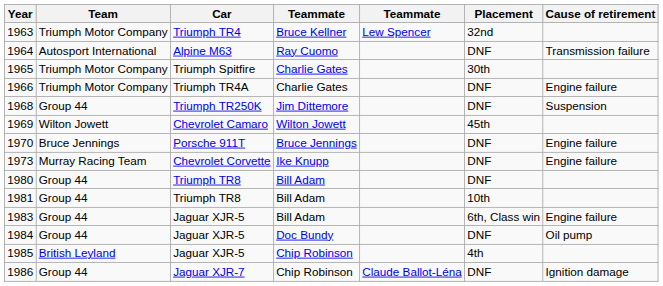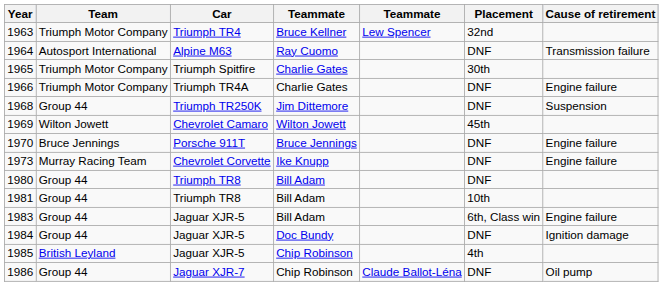 <table class="wikitable" style="font-size:85%;">
 <tr style="background:#ABBBDD;">
 <th>Year</th>
 <th>Team</th>
 <th>Car</th>
 <th>Teammate</th>
 <th>Teammate</th>
 <th>Placement</th>
 <th>Cause of retirement</th>
 </tr>
 <tr>
 <td>1963</td>
 <td> Triumph Motor Company</td>
 <td><a href='#'>Triumph TR4</a></td>
 <td> <a href='#'>Bruce Kellner</a></td>
 <td> <a href='#'>Lew Spencer</a></td>
 <td>32nd</td>
 <td></td>
 </tr>
 <tr>
 <td>1964</td>
 <td> Autosport International</td>
 <td><a href='#'>Alpine M63</a></td>
 <td> <a href='#'>Ray Cuomo</a></td>
 <td></td>
 <td>DNF</td>
 <td>Transmission failure</td>
 </tr>
 <tr>
 <td>1965</td>
 <td> Triumph Motor Company</td>
 <td>Triumph Spitfire</td>
 <td> <a href='#'>Charlie Gates</a></td>
 <td></td>
 <td>30th</td>
 <td></td>
 </tr>
 <tr>
 <td>1966</td>
 <td> Triumph Motor Company</td>
 <td>Triumph TR4A</td>
 <td> Charlie Gates</td>
 <td></td>
 <td>DNF</td>
 <td>Engine failure</td>
 </tr>
 <tr>
 <td>1968</td>
 <td> Group 44</td>
 <td><a href='#'>Triumph TR250K</a></td>
 <td> <a href='#'>Jim Dittemore</a></td>
 <td></td>
 <td>DNF</td>
 <td>Suspension</td>
 </tr>
 <tr>
 <td>1969</td>
 <td> Wilton Jowett</td>
 <td><a href='#'>Chevrolet Camaro</a></td>
 <td> <a href='#'>Wilton Jowett</a></td>
 <td></td>
 <td>45th</td>
 <td></td>
 </tr>
 <tr>
 <td>1970</td>
 <td> Bruce Jennings</td>
 <td><a href='#'>Porsche 911T</a></td>
 <td> <a href='#'>Bruce Jennings</a></td>
 <td></td>
 <td>DNF</td>
 <td>Engine failure</td>
 </tr>
 <tr>
 <td>1973</td>
 <td> Murray Racing Team</td>
 <td><a href='#'>Chevrolet Corvette</a></td>
 <td> <a href='#'>Ike Knupp</a></td>
 <td></td>
 <td>DNF</td>
 <td>Engine failure</td>
 </tr>
 <tr>
 <td>1980</td>
 <td> Group 44</td>
 <td><a href='#'>Triumph TR8</a></td>
 <td> <a href='#'>Bill Adam</a></td>
 <td></td>
 <td>DNF</td>
 <td></td>
 </tr>
 <tr>
 <td>1981</td>
 <td> Group 44</td>
 <td>Triumph TR8</td>
 <td> Bill Adam</td>
 <td></td>
 <td>10th</td>
 <td></td>
 </tr>
 <tr>
 <td>1983</td>
 <td> Group 44</td>
 <td>Jaguar XJR-5</td>
 <td> Bill Adam</td>
 <td></td>
 <td>6th, Class win</td>
 <td>Engine failure</td>
 </tr>
 <tr>
 <td>1984</td>
 <td> Group 44</td>
 <td>Jaguar XJR-5</td>
 <td> <a href='#'>Doc Bundy</a></td>
 <td></td>
 <td>DNF</td>
-<td>Oil pump</td>
+<td>Ignition damage</td>
 </tr>
 <tr>
 <td>1985</td>
 <td> <a href='#'>British Leyland</a></td>
 <td>Jaguar XJR-5</td>
 <td> <a href='#'>Chip Robinson</a></td>
 <td></td>
 <td>4th</td>
 <td></td>
 </tr>
 <tr>
 <td>1986</td>
 <td> Group 44</td>
 <td><a href='#'>Jaguar XJR-7</a></td>
 <td> Chip Robinson</td>
 <td> <a href='#'>Claude Ballot-Léna</a></td>
 <td>DNF</td>
-<td>Ignition damage</td>
+<td>Oil pump</td>
 </tr>
 </table>
